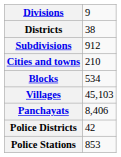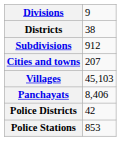 <table class="wikitable floatright">
 <tr>
 <th><a href='#'>Divisions</a></th>
 <td>9</td>
 </tr>
 <tr>
 <th>Districts</th>
 <td>38</td>
 </tr>
 <tr>
 <th><a href='#'>Subdivisions</a></th>
 <td>912</td>
 </tr>
 <tr>
 <th><a href='#'>Cities and towns</a></th>
-<td>210</td>
-</tr>
-<tr>
-<th><a href='#'>Blocks</a></th>
-<td>534</td>
+<td>207</td>
 </tr>
 <tr>
 <th><a href='#'>Villages</a></th>
 <td>45,103</td>
 </tr>
 <tr>
 <th><a href='#'>Panchayats</a></th>
 <td>8,406</td>
 </tr>
 <tr>
 <th>Police Districts</th>
 <td>42</td>
 </tr>
 <tr>
 <th>Police Stations</th>
 <td>853</td>
 </tr>
 </table>
